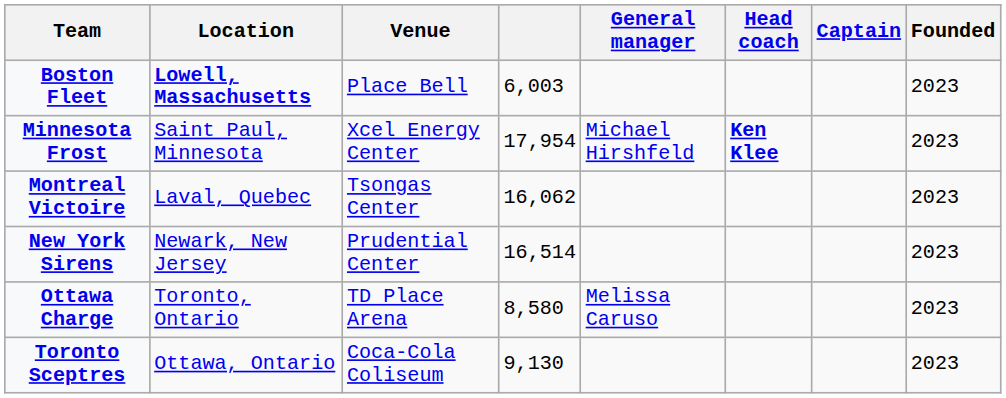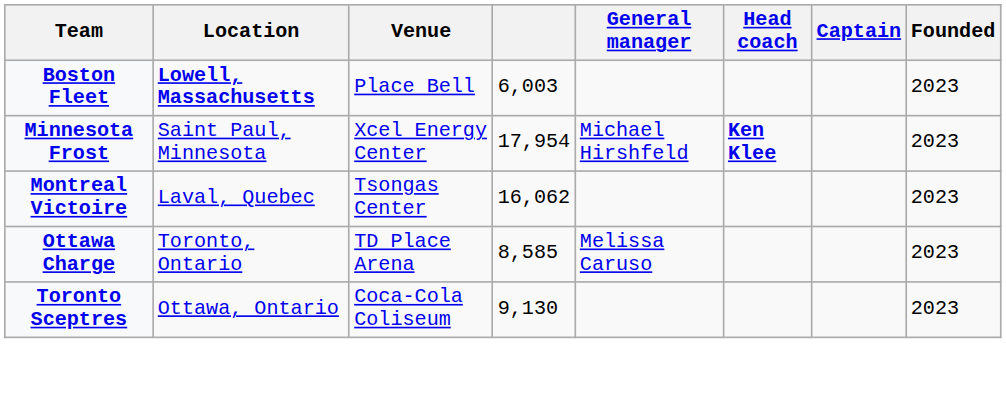 <table class="wikitable sortable plainrowheaders" style="font-size:95%">
 <tr>
 <th scope="col">Team</th>
 <th scope="col" class="unsortable">Location</th>
 <th scope="col" class="unsortable">Venue</th>
 <th scope="col"></th>
 <th scope="col" class="unsortable"><a href='#'>General manager</a></th>
 <th scope="col" class="unsortable"><a href='#'>Head coach</a></th>
 <th scope="col" class="unsortable"><a href='#'>Captain</a></th>
 <th scope="col" class>Founded</th>
 </tr>
 <tr>
 <th scope="row" style="background:#f8f9fa"><strong><a href='#'>Boston Fleet</a></strong></th>
 <td><strong><a href='#'>Lowell, Massachusetts</a></strong></td>
 <td><a href='#'>Place Bell</a></td>
 <td>6,003</td>
 <td></td>
 <td></td>
 <td></td>
 <td>2023</td>
 </tr>
 <tr>
 <th scope="row" style="background:#f8f9fa"><strong><a href='#'>Minnesota Frost</a></strong></th>
 <td><a href='#'>Saint Paul, Minnesota</a></td>
 <td><a href='#'>Xcel Energy Center</a></td>
 <td>17,954</td>
 <td><a href='#'>Michael Hirshfeld</a></td>
 <td><strong><a href='#'>Ken Klee</a></strong></td>
 <td></td>
 <td>2023</td>
 </tr>
 <tr>
 <th scope="row" style="background:#f8f9fa"><strong><a href='#'>Montreal Victoire</a></strong></th>
 <td><a href='#'>Laval, Quebec</a></td>
 <td><a href='#'>Tsongas Center</a></td>
 <td>16,062</td>
 <td></td>
 <td></td>
 <td></td>
 <td>2023</td>
 </tr>
 <tr>
-<th scope="row" style="background:#f8f9fa"><strong><a href='#'>New York Sirens</a></strong></th>
-<td><a href='#'>Newark, New Jersey</a></td>
-<td><a href='#'>Prudential Center</a></td>
-<td>16,514</td>
-<td></td>
-<td></td>
-<td></td>
-<td>2023</td>
-</tr>
-<tr>
 <th scope="row" style="background:#f8f9fa"><strong><a href='#'>Ottawa Charge</a></strong></th>
 <td><a href='#'>Toronto, Ontario</a></td>
 <td><a href='#'>TD Place Arena</a></td>
-<td>8,580</td>
+<td>8,585</td>
 <td><a href='#'>Melissa Caruso</a></td>
 <td></td>
 <td></td>
 <td>2023</td>
 </tr>
 <tr>
 <th scope="row" style="background:#f8f9fa"><strong><a href='#'>Toronto Sceptres</a></strong></th>
 <td><a href='#'>Ottawa, Ontario</a></td>
 <td><a href='#'>Coca-Cola Coliseum</a></td>
 <td>9,130</td>
 <td></td>
 <td></td>
 <td></td>
 <td>2023</td>
 </tr>
 </table>
